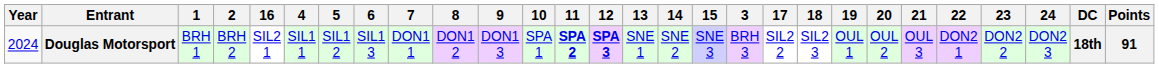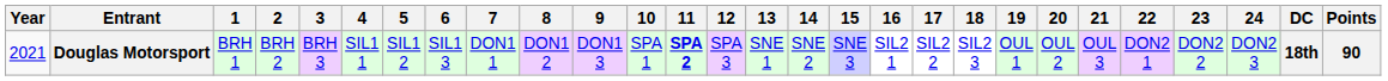 <table class="wikitable" style="text-align:center; font-size:85%">
 <tr>
 <th>Year</th>
 <th>Entrant</th>
 <th>1</th>
 <th>2</th>
-<th>16</th>
+<th>3</th>
 <th>4</th>
 <th>5</th>
 <th>6</th>
 <th>7</th>
 <th>8</th>
 <th>9</th>
 <th>10</th>
 <th>11</th>
 <th>12</th>
 <th>13</th>
 <th>14</th>
 <th>15</th>
-<th>3</th>
+<th>16</th>
 <th>17</th>
 <th>18</th>
 <th>19</th>
 <th>20</th>
 <th>21</th>
 <th>22</th>
 <th>23</th>
 <th>24</th>
 <th>DC</th>
 <th>Points</th>
 </tr>
 <tr>
-<td><a href='#'>2024</a></td>
+<td><a href='#'>2021</a></td>
 <th nowrap>Douglas Motorsport</th>
 <td style="background:#DFFFDF;"><a href='#'>BRH<br>1</a><br></td>
 <td style="background:#DFFFDF;"><a href='#'>BRH<br>2</a><br></td>
-<td style="background:#FFFFFF;"><a href='#'>SIL2<br>1</a><br></td>
+<td style="background:#EFCFFF;"><a href='#'>BRH<br>3</a><br></td>
 <td style="background:#DFFFDF;"><a href='#'>SIL1<br>1</a><br></td>
 <td style="background:#DFFFDF;"><a href='#'>SIL1<br>2</a><br></td>
 <td style="background:#DFFFDF;"><a href='#'>SIL1<br>3</a><br></td>
 <td style="background:#DFFFDF;"><a href='#'>DON1<br>1</a><br></td>
 <td style="background:#EFCFFF;"><a href='#'>DON1<br>2</a><br></td>
 <td style="background:#EFCFFF;"><a href='#'>DON1<br>3</a><br></td>
 <td style="background:#DFFFDF;"><a href='#'>SPA<br>1</a><br></td>
 <td style="background:#DFFFDF;"><strong><a href='#'>SPA<br>2</a><br></strong></td>
-<td style="background:#EFCFFF;"><strong><a href='#'>SPA<br>3</a><br></strong></td>
+<td style="background:#EFCFFF;"><a href='#'>SPA<br>3</a><br></td>
 <td style="background:#DFFFDF;"><a href='#'>SNE<br>1</a><br></td>
 <td style="background:#DFFFDF;"><a href='#'>SNE<br>2</a><br></td>
 <td style="background:#CFCFFF;"><a href='#'>SNE<br>3</a><br></td>
-<td style="background:#EFCFFF;"><a href='#'>BRH<br>3</a><br></td>
+<td style="background:#FFFFFF;"><a href='#'>SIL2<br>1</a><br></td>
 <td style="background:#FFFFFF;"><a href='#'>SIL2<br>2</a><br></td>
 <td style="background:#FFFFFF;"><a href='#'>SIL2<br>3</a><br></td>
 <td style="background:#DFFFDF;"><a href='#'>OUL<br>1</a><br></td>
 <td style="background:#DFFFDF;"><a href='#'>OUL<br>2</a><br></td>
 <td style="background:#EFCFFF;"><a href='#'>OUL<br>3</a><br></td>
 <td style="background:#EFCFFF;"><a href='#'>DON2<br>1</a><br></td>
 <td style="background:#DFFFDF;"><a href='#'>DON2<br>2</a><br></td>
 <td style="background:#DFFFDF;"><a href='#'>DON2<br>3</a><br></td>
 <th>18th</th>
-<th>91</th>
+<th>90</th>
 </tr>
 </table>
